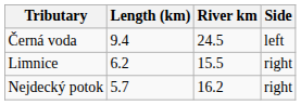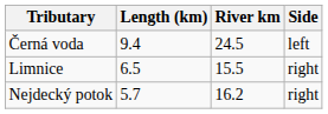 <table class="wikitable">
 <tr>
 <th>Tributary</th>
 <th>Length (km)</th>
 <th>River km</th>
 <th>Side</th>
 </tr>
 <tr>
 <td>Černá voda</td>
 <td>9.4</td>
 <td>24.5</td>
 <td>left</td>
 </tr>
 <tr>
 <td>Limnice</td>
-<td>6.2</td>
+<td>6.5</td>
 <td>15.5</td>
 <td>right</td>
 </tr>
 <tr>
 <td>Nejdecký potok</td>
 <td>5.7</td>
 <td>16.2</td>
 <td>right</td>
 </tr>
 </table>
